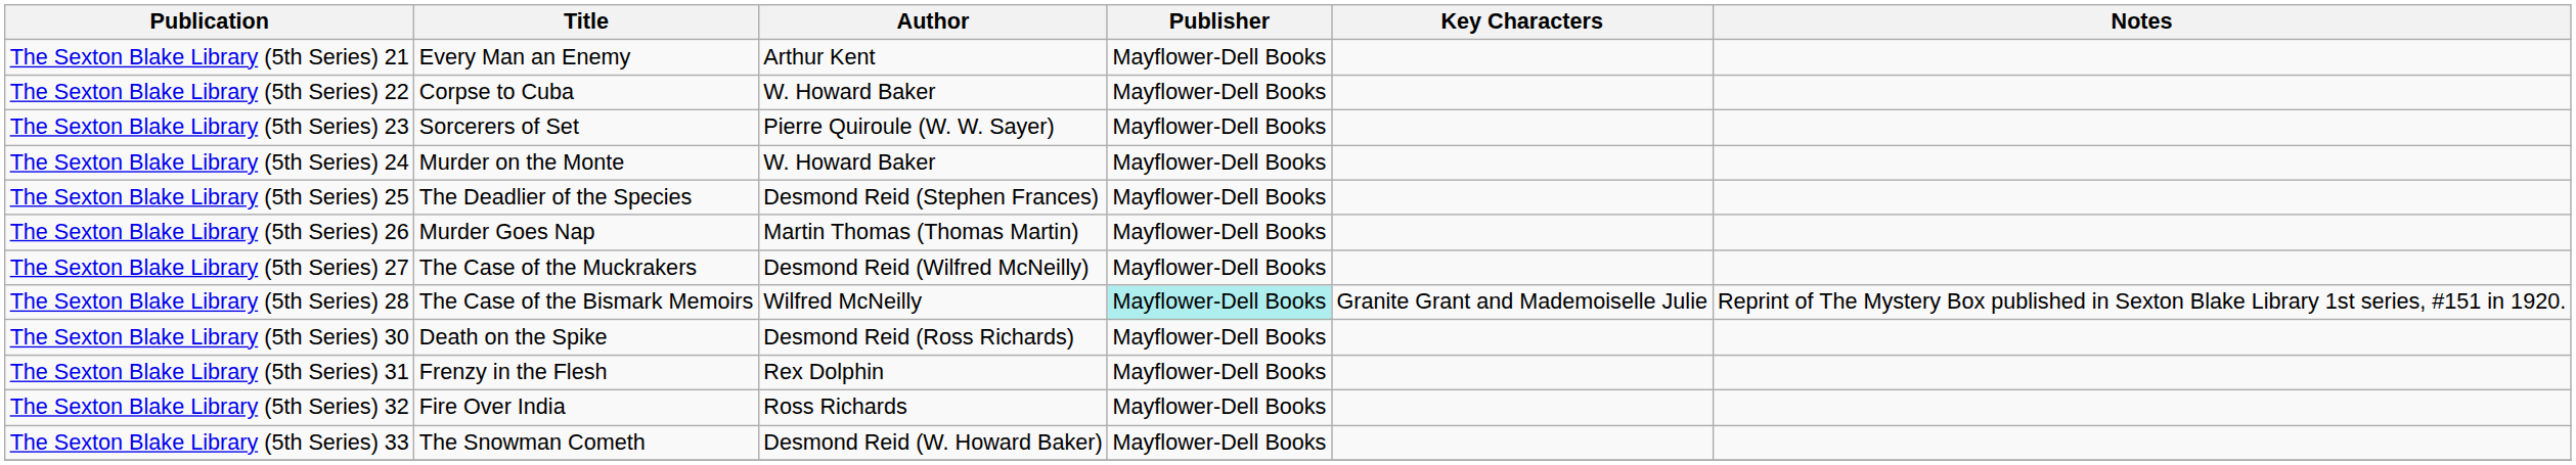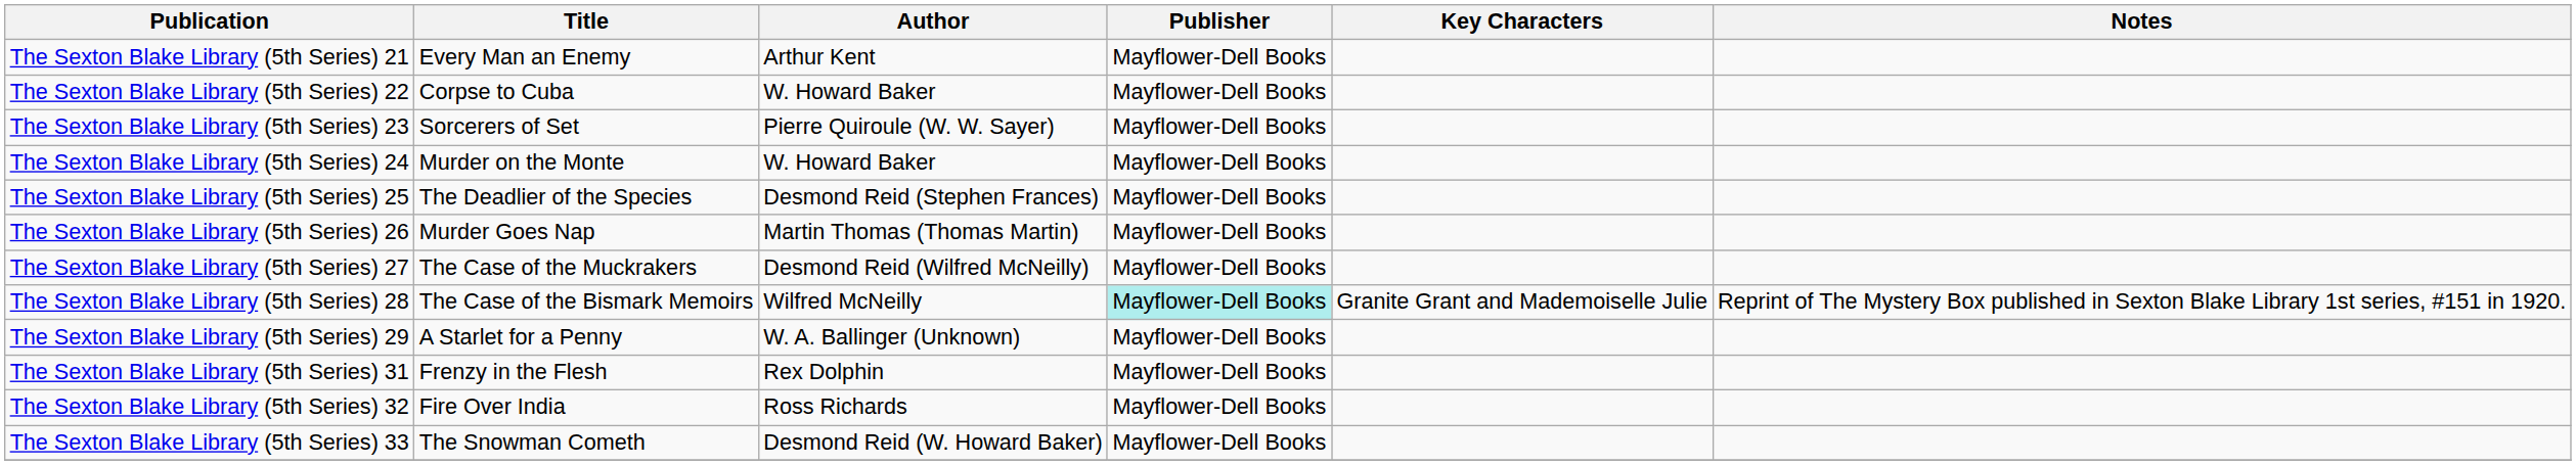 <table class="wikitable">
 <tr>
 <th>Publication</th>
 <th>Title</th>
 <th>Author</th>
 <th>Publisher</th>
 <th>Key Characters</th>
 <th>Notes</th>
 </tr>
 <tr>
 <td><a href='#'>The Sexton Blake Library</a> (5th Series) 21</td>
 <td>Every Man an Enemy</td>
 <td>Arthur Kent</td>
 <td>Mayflower-Dell Books</td>
 <td></td>
 <td></td>
 </tr>
 <tr>
 <td><a href='#'>The Sexton Blake Library</a> (5th Series) 22</td>
 <td>Corpse to Cuba</td>
 <td>W. Howard Baker</td>
 <td>Mayflower-Dell Books</td>
 <td></td>
 <td></td>
 </tr>
 <tr>
 <td><a href='#'>The Sexton Blake Library</a> (5th Series) 23</td>
 <td>Sorcerers of Set</td>
 <td>Pierre Quiroule (W. W. Sayer)</td>
 <td>Mayflower-Dell Books</td>
 <td></td>
 <td></td>
 </tr>
 <tr>
 <td><a href='#'>The Sexton Blake Library</a> (5th Series) 24</td>
 <td>Murder on the Monte</td>
 <td>W. Howard Baker</td>
 <td>Mayflower-Dell Books</td>
 <td></td>
 <td></td>
 </tr>
 <tr>
 <td><a href='#'>The Sexton Blake Library</a> (5th Series) 25</td>
 <td>The Deadlier of the Species</td>
 <td>Desmond Reid (Stephen Frances)</td>
 <td>Mayflower-Dell Books</td>
 <td></td>
 </tr>
 <tr>
 <td><a href='#'>The Sexton Blake Library</a> (5th Series) 26</td>
 <td>Murder Goes Nap</td>
 <td>Martin Thomas (Thomas Martin)</td>
 <td>Mayflower-Dell Books</td>
 <td></td>
 <td></td>
 </tr>
 <tr>
 <td><a href='#'>The Sexton Blake Library</a> (5th Series) 27</td>
 <td>The Case of the Muckrakers</td>
 <td>Desmond Reid (Wilfred McNeilly)</td>
 <td>Mayflower-Dell Books</td>
 <td></td>
 <td></td>
 </tr>
 <tr>
 <td><a href='#'>The Sexton Blake Library</a> (5th Series) 28</td>
 <td>The Case of the Bismark Memoirs</td>
 <td>Wilfred McNeilly</td>
 <td style="background: paleturquoise;">Mayflower-Dell Books</td>
 <td>Granite Grant and Mademoiselle Julie</td>
 <td>Reprint of The Mystery Box published in Sexton Blake Library 1st series, #151 in 1920.</td>
 </tr>
 <tr>
-<td><a href='#'>The Sexton Blake Library</a> (5th Series) 30</td>
-<td>Death on the Spike</td>
-<td>Desmond Reid (Ross Richards)</td>
+<td><a href='#'>The Sexton Blake Library</a> (5th Series) 29</td>
+<td>A Starlet for a Penny</td>
+<td>W. A. Ballinger (Unknown)</td>
 <td>Mayflower-Dell Books</td>
 <td></td>
 <td></td>
 </tr>
 <tr>
 <td><a href='#'>The Sexton Blake Library</a> (5th Series) 31</td>
 <td>Frenzy in the Flesh</td>
 <td>Rex Dolphin</td>
 <td>Mayflower-Dell Books</td>
 <td></td>
 <td></td>
 </tr>
 <tr>
 <td><a href='#'>The Sexton Blake Library</a> (5th Series) 32</td>
 <td>Fire Over India</td>
 <td>Ross Richards</td>
 <td>Mayflower-Dell Books</td>
 <td></td>
 <td></td>
 </tr>
 <tr>
 <td><a href='#'>The Sexton Blake Library</a> (5th Series) 33</td>
 <td>The Snowman Cometh</td>
 <td>Desmond Reid (W. Howard Baker)</td>
 <td>Mayflower-Dell Books</td>
 <td></td>
 <td></td>
 </tr>
 <tr>
 </tr>
 </table>
